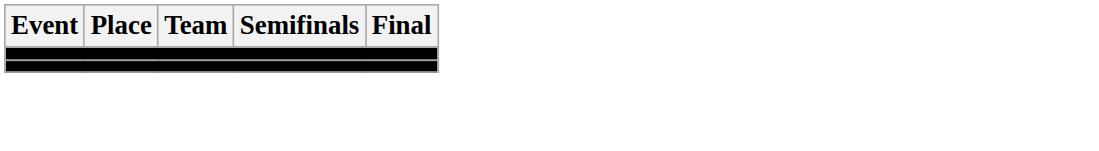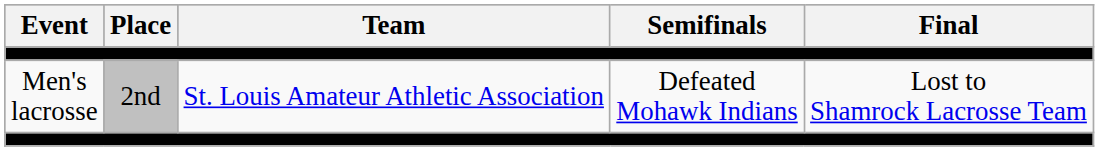 <table class=wikitable>
 <tr>
 <th>Event</th>
 <th>Place</th>
 <th>Team</th>
 <th>Semifinals</th>
 <th>Final</th>
 </tr>
 <tr bgcolor=black>
 <td colspan=5></td>
 </tr>
+<tr align=center>
+<td>Men's <br> lacrosse</td>
+<td bgcolor=silver>2nd</td>
+<td align=left><a href='#'>St. Louis Amateur Athletic Association</a></td>
+<td>Defeated  <br> <a href='#'>Mohawk Indians</a></td>
+<td>Lost to  <br> <a href='#'>Shamrock Lacrosse Team</a></td>
+</tr>
 <tr bgcolor=black>
 <td colspan=5></td>
 </tr>
 </table>
